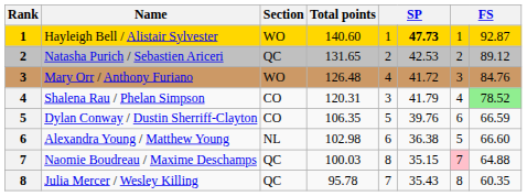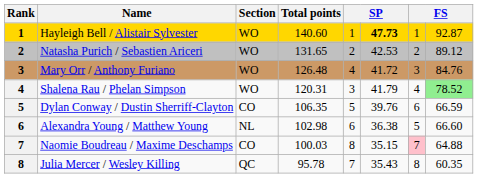 <table class="wikitable sortable">
 <tr>
 <th>Rank</th>
 <th>Name</th>
 <th>Section</th>
 <th>Total points</th>
 <th colspan="2" width="80px"><a href='#'>SP</a></th>
 <th colspan="2" width="80px"><a href='#'>FS</a></th>
 </tr>
 <tr bgcolor="gold">
 <td align="center"><strong>1</strong></td>
 <td>Hayleigh Bell / <a href='#'>Alistair Sylvester</a></td>
 <td>WO</td>
 <td align="center">140.60</td>
 <td align="center">1</td>
 <td align="center"><strong>47.73</strong></td>
 <td align="center">1</td>
 <td align="center">92.87</td>
 </tr>
 <tr bgcolor="silver">
 <td align="center"><strong>2</strong></td>
 <td><a href='#'>Natasha Purich</a> / <a href='#'>Sebastien Ariceri</a></td>
-<td>QC</td>
+<td>WO</td>
 <td align="center">131.65</td>
 <td align="center">2</td>
 <td align="center">42.53</td>
 <td align="center">2</td>
 <td align="center">89.12</td>
 </tr>
 <tr bgcolor="cc9966">
 <td align="center"><strong>3</strong></td>
 <td><a href='#'>Mary Orr</a> / <a href='#'>Anthony Furiano</a></td>
 <td>WO</td>
 <td align="center">126.48</td>
 <td align="center">4</td>
 <td align="center">41.72</td>
 <td align="center">3</td>
 <td align="center">84.76</td>
 </tr>
 <tr>
 <th>4</th>
 <td><a href='#'>Shalena Rau</a> / <a href='#'>Phelan Simpson</a></td>
-<td>CO</td>
+<td>WO</td>
 <td align="center">120.31</td>
 <td align="center">3</td>
 <td align="center">41.79</td>
 <td align="center">4</td>
 <td align="center" style="background: lightgreen;">78.52</td>
 </tr>
 <tr>
 <th>5</th>
 <td><a href='#'>Dylan Conway</a> / <a href='#'>Dustin Sherriff-Clayton</a></td>
 <td>CO</td>
 <td align="center">106.35</td>
 <td align="center">5</td>
 <td align="center">39.76</td>
 <td align="center">6</td>
 <td align="center">66.59</td>
 </tr>
 <tr>
 <th>6</th>
 <td><a href='#'>Alexandra Young</a> / <a href='#'>Matthew Young</a></td>
 <td>NL</td>
 <td align="center">102.98</td>
 <td align="center">6</td>
 <td align="center">36.38</td>
 <td align="center">5</td>
 <td align="center">66.60</td>
 </tr>
 <tr>
 <th>7</th>
 <td><a href='#'>Naomie Boudreau</a> / <a href='#'>Maxime Deschamps</a></td>
-<td>QC</td>
+<td>CO</td>
 <td align="center">100.03</td>
 <td align="center">8</td>
 <td align="center">35.15</td>
 <td align="center" style="background: pink;">7</td>
 <td align="center">64.88</td>
 </tr>
 <tr>
 <th>8</th>
 <td><a href='#'>Julia Mercer</a> / <a href='#'>Wesley Killing</a></td>
 <td>QC</td>
 <td align="center">95.78</td>
 <td align="center">7</td>
 <td align="center">35.43</td>
 <td align="center">8</td>
 <td align="center">60.35</td>
 </tr>
 </table>
